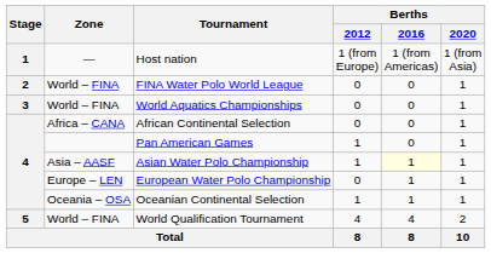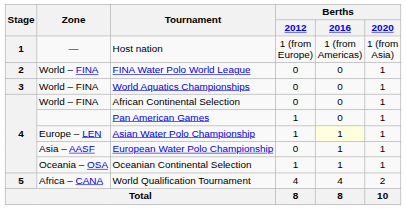 <table class="wikitable sortable sticky-header-multi" style="text-align: center; margin-left: 1em;">
 <tr>
 <th scope="col" rowspan="2">Stage</th>
 <th scope="col" rowspan="2">Zone</th>
 <th scope="col" rowspan="2" class="unsortable">Tournament</th>
 <th scope="colgroup" colspan="3" class="unsortable">Berths</th>
 </tr>
 <tr>
 <th scope="col"><a href='#'>2012</a></th>
 <th scope="col"><a href='#'>2016</a></th>
 <th scope="col"><a href='#'>2020</a></th>
 </tr>
 <tr>
 <th scope="row">1</th>
 <td>—</td>
 <td style="text-align: left;">Host nation</td>
 <td>1 (from<br>Europe)</td>
 <td>1 (from<br>Americas)</td>
 <td>1 (from<br>Asia)</td>
 </tr>
 <tr>
 <th scope="row">2</th>
 <td style="text-align: left;">World – <a href='#'>FINA</a></td>
 <td style="text-align: left;"><a href='#'>FINA Water Polo World League</a></td>
 <td>0</td>
 <td>0 </td>
 <td>1 </td>
 </tr>
 <tr>
 <th scope="row">3</th>
 <td style="text-align: left;">World – FINA</td>
 <td style="text-align: left;"><a href='#'>World Aquatics Championships</a></td>
 <td>0</td>
 <td>0 </td>
 <td>1 </td>
 </tr>
 <tr>
 <th scope="rowgroup" rowspan="5">4</th>
-<td style="text-align: left;">Africa – <a href='#'>CANA</a></td>
+<td style="text-align: left;">World – FINA</td>
 <td style="text-align: left;">African Continental Selection</td>
 <td>0</td>
 <td>0 </td>
 <td>1 </td>
 </tr>
 <tr>
 <td style="text-align: left;"></td>
 <td style="text-align: left;"><a href='#'>Pan American Games</a></td>
 <td>1</td>
 <td>0 </td>
 <td>1 </td>
 </tr>
 <tr>
-<td style="text-align: left;">Asia – <a href='#'>AASF</a></td>
+<td style="text-align: left;">Europe – <a href='#'>LEN</a></td>
 <td style="text-align: left;"><a href='#'>Asian Water Polo Championship</a></td>
 <td>1</td>
 <td style="background: lightyellow;">1 </td>
 <td>1 </td>
 </tr>
 <tr>
-<td style="text-align: left;">Europe – <a href='#'>LEN</a></td>
+<td style="text-align: left;">Asia – <a href='#'>AASF</a></td>
 <td style="text-align: left;"><a href='#'>European Water Polo Championship</a></td>
 <td>0</td>
 <td>1 </td>
 <td>1 </td>
 </tr>
 <tr>
 <td style="text-align: left;">Oceania – <a href='#'>OSA</a></td>
 <td style="text-align: left;">Oceanian Continental Selection</td>
 <td>1</td>
 <td>1 </td>
 <td>1 </td>
 </tr>
 <tr>
 <th scope="row">5</th>
-<td style="text-align: left;">World – FINA</td>
+<td style="text-align: left;">Africa – <a href='#'>CANA</a></td>
 <td style="text-align: left;">World Qualification Tournament</td>
 <td>4</td>
 <td>4 </td>
 <td>2 </td>
 </tr>
 <tr class="sortbottom">
 <th scope="row" colspan="3">Total</th>
 <th>8</th>
 <th>8 </th>
 <th>10 </th>
 </tr>
 </table>
